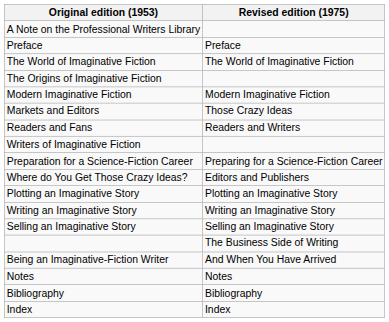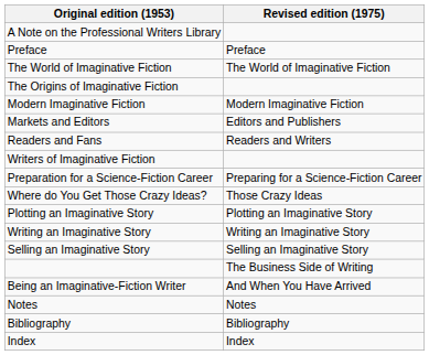 <table class="wikitable">
 <tr>
 <th><strong>Original edition (1953)</strong></th>
 <th><strong>Revised edition (1975)</strong></th>
 </tr>
 <tr>
 <td>A Note on the Professional Writers Library</td>
 <td></td>
 </tr>
 <tr>
 <td>Preface</td>
 <td>Preface</td>
 </tr>
 <tr>
 <td>The World of Imaginative Fiction</td>
 <td>The World of Imaginative Fiction</td>
 </tr>
 <tr>
 <td>The Origins of Imaginative Fiction</td>
 <td></td>
 </tr>
 <tr>
 <td>Modern Imaginative Fiction</td>
 <td>Modern Imaginative Fiction</td>
 </tr>
 <tr>
 <td>Markets and Editors</td>
-<td>Those Crazy Ideas</td>
+<td>Editors and Publishers</td>
 </tr>
 <tr>
 <td>Readers and Fans</td>
 <td>Readers and Writers</td>
 </tr>
 <tr>
 <td>Writers of Imaginative Fiction</td>
 <td></td>
 </tr>
 <tr>
 <td>Preparation for a Science-Fiction Career</td>
 <td>Preparing for a Science-Fiction Career</td>
 </tr>
 <tr>
 <td>Where do You Get Those Crazy Ideas?</td>
-<td>Editors and Publishers</td>
+<td>Those Crazy Ideas</td>
 </tr>
 <tr>
 <td>Plotting an Imaginative Story</td>
 <td>Plotting an Imaginative Story</td>
 </tr>
 <tr>
 <td>Writing an Imaginative Story</td>
 <td>Writing an Imaginative Story</td>
 </tr>
 <tr>
 <td>Selling an Imaginative Story</td>
 <td>Selling an Imaginative Story</td>
 </tr>
 <tr>
 <td></td>
 <td>The Business Side of Writing</td>
 </tr>
 <tr>
 <td>Being an Imaginative-Fiction Writer</td>
 <td>And When You Have Arrived</td>
 </tr>
 <tr>
 <td>Notes</td>
 <td>Notes</td>
 </tr>
 <tr>
 <td>Bibliography</td>
 <td>Bibliography</td>
 </tr>
 <tr>
 <td>Index</td>
 <td>Index</td>
 </tr>
 </table>
